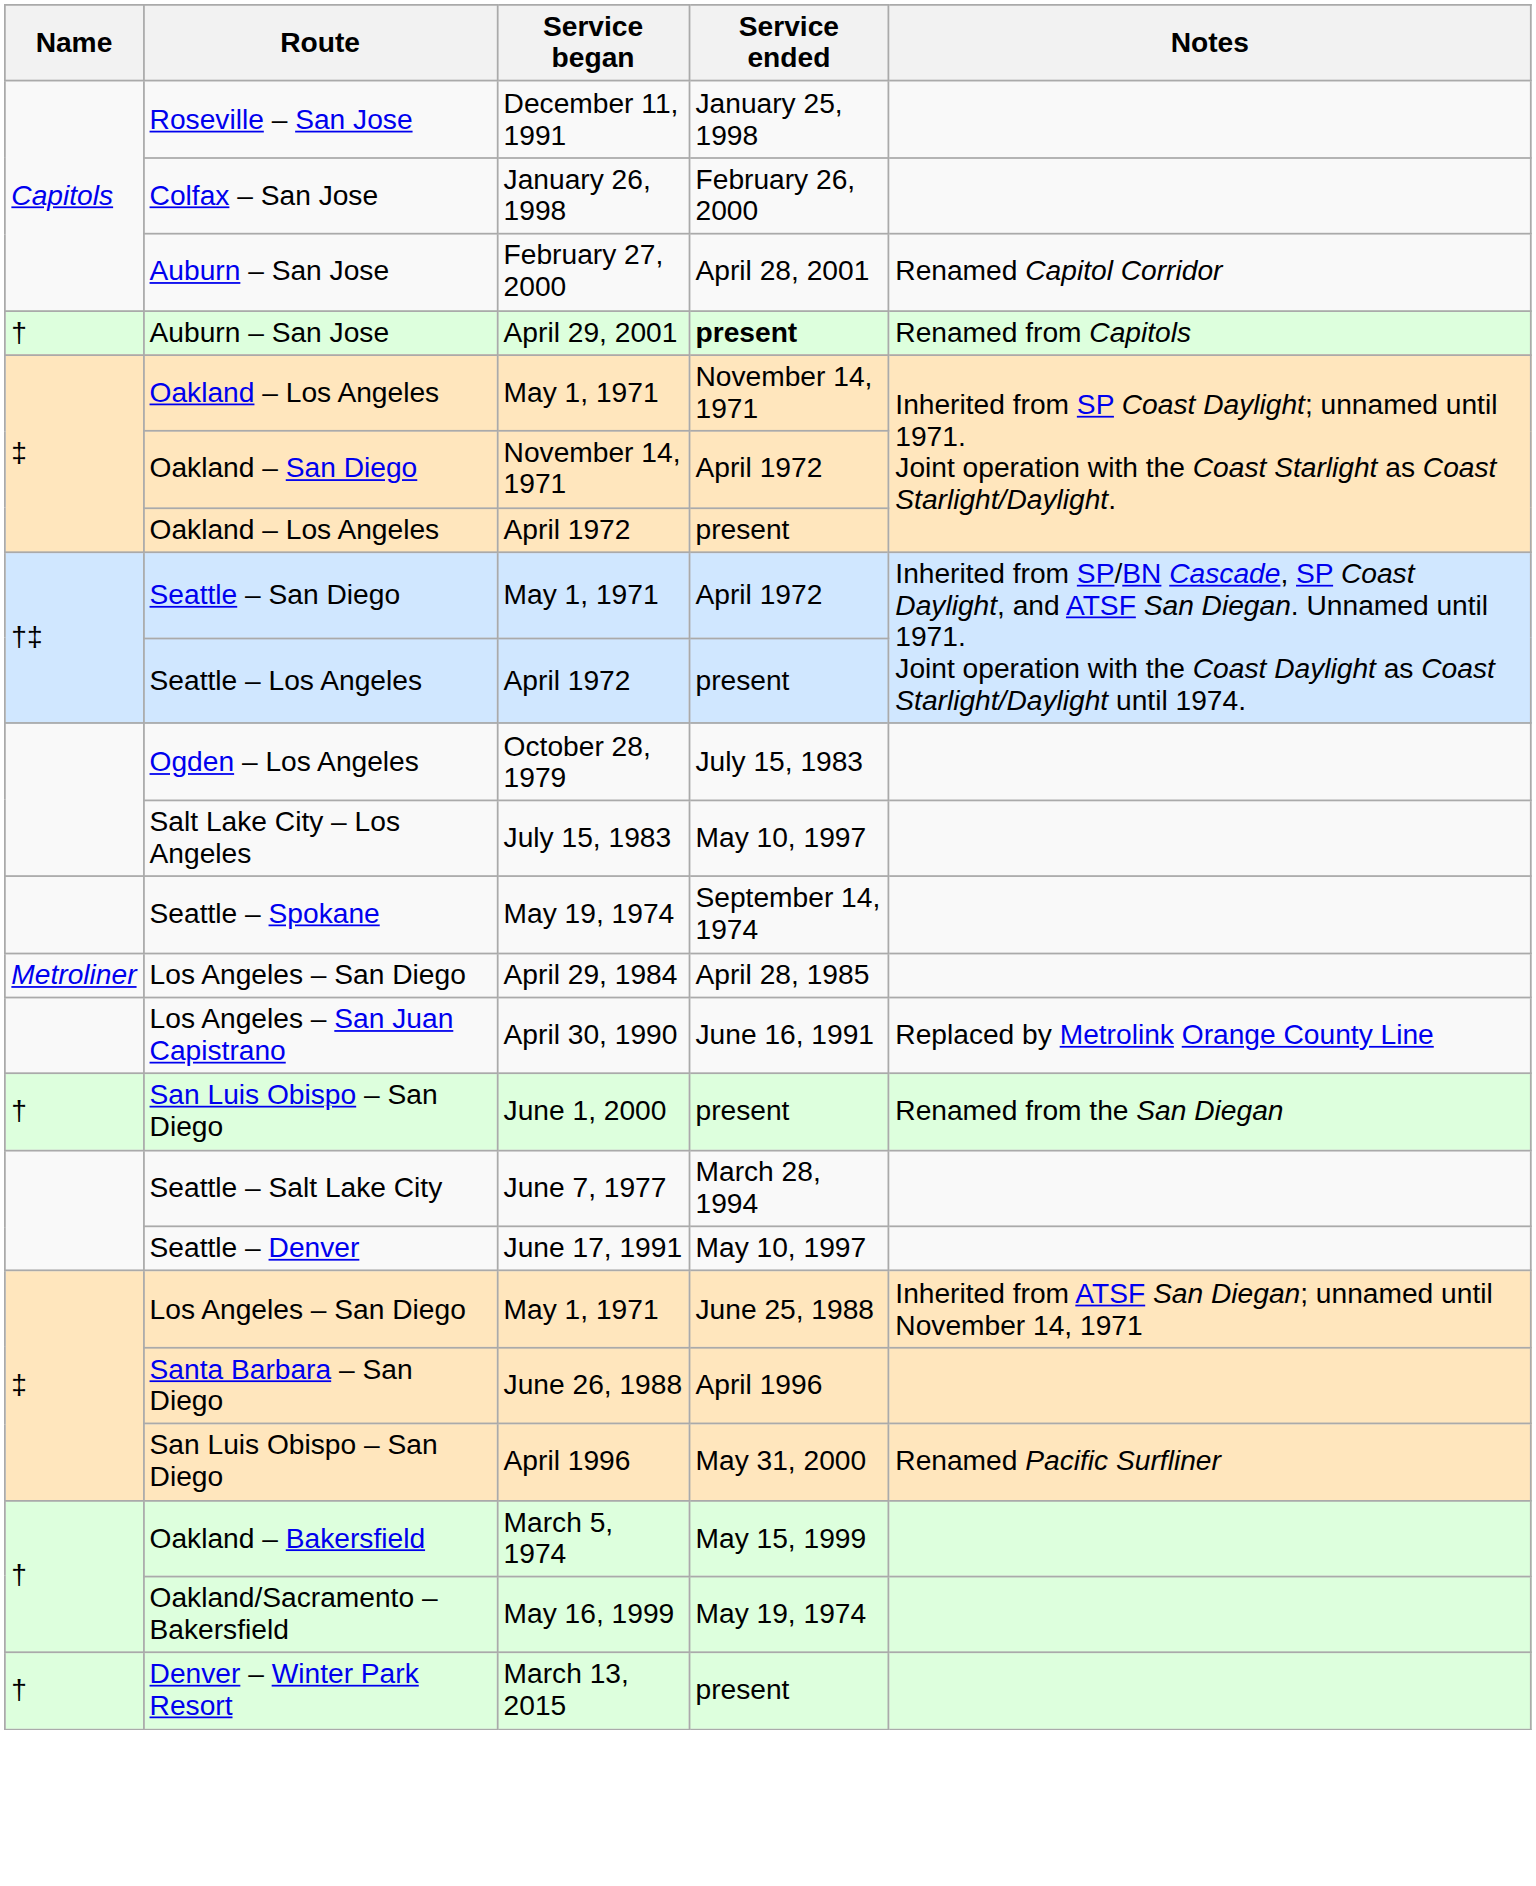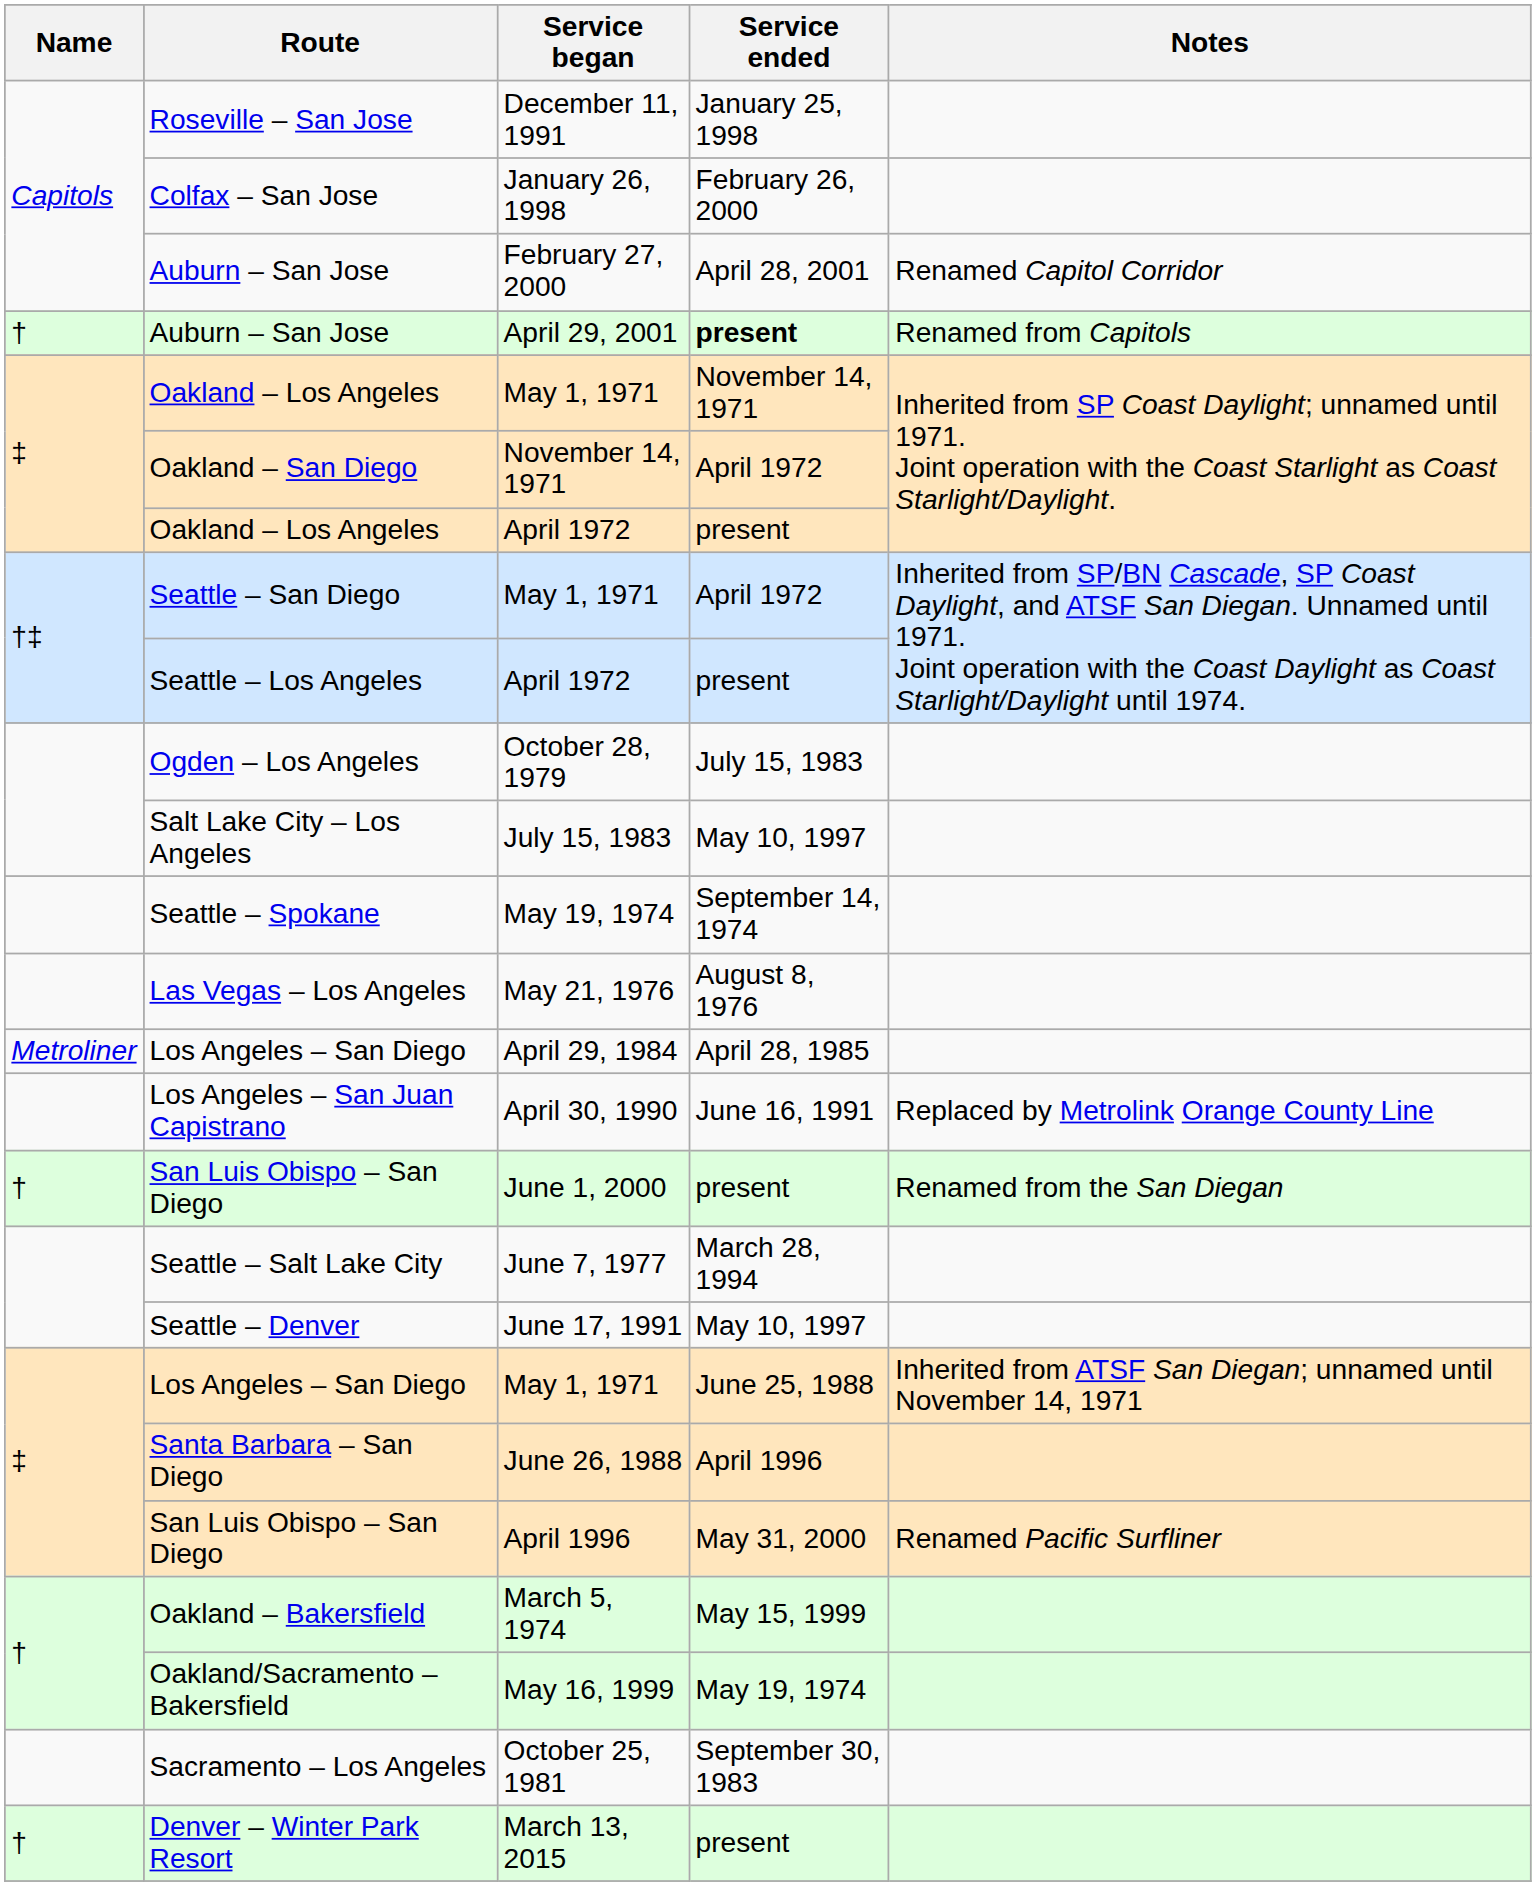 <table class="wikitable">
 <tr>
 <th scope="col">Name</th>
 <th scope="col">Route</th>
 <th scope="col">Service began</th>
 <th scope="col">Service ended</th>
 <th>Notes</th>
 </tr>
 <tr>
 <td rowspan="3"><em><a href='#'>Capitols</a></em></td>
 <td><a href='#'>Roseville</a> – <a href='#'>San Jose</a></td>
 <td>December 11, 1991</td>
 <td>January 25, 1998</td>
 <td></td>
 </tr>
 <tr>
 <td><a href='#'>Colfax</a> – San Jose</td>
 <td>January 26, 1998</td>
 <td>February 26, 2000</td>
 <td></td>
 </tr>
 <tr>
 <td><a href='#'>Auburn</a> – San Jose</td>
 <td>February 27, 2000</td>
 <td>April 28, 2001</td>
 <td>Renamed <em>Capitol Corridor</em></td>
 </tr>
 <tr bgcolor="ddffdd">
 <td> †</td>
 <td>Auburn – San Jose</td>
 <td>April 29, 2001</td>
 <td><strong>present</strong></td>
 <td>Renamed from <em>Capitols</em></td>
 </tr>
 <tr bgcolor="FFE6BD">
 <td rowspan="3"> ‡</td>
 <td><a href='#'>Oakland</a> – Los Angeles</td>
 <td>May 1, 1971</td>
 <td>November 14, 1971</td>
 <td rowspan="3">Inherited from <a href='#'>SP</a> <em>Coast Daylight</em>; unnamed until 1971.<br>Joint operation with the <em>Coast Starlight</em> as <em>Coast Starlight/Daylight</em>.</td>
 </tr>
 <tr bgcolor="FFE6BD">
 <td>Oakland – <a href='#'>San Diego</a></td>
 <td>November 14, 1971</td>
 <td>April 1972</td>
 </tr>
 <tr bgcolor="FFE6BD">
 <td>Oakland – Los Angeles</td>
 <td>April 1972</td>
 <td>present</td>
 </tr>
 <tr bgcolor="d0e7ff">
 <td rowspan="2"> †‡</td>
 <td><a href='#'>Seattle</a> – San Diego</td>
 <td>May 1, 1971</td>
 <td>April 1972</td>
 <td rowspan="2">Inherited from <a href='#'>SP</a>/<a href='#'>BN</a> <em><a href='#'>Cascade</a></em>, <a href='#'>SP</a> <em>Coast Daylight</em>, and <a href='#'>ATSF</a> <em>San Diegan</em>. Unnamed until 1971.<br>Joint operation with the <em>Coast Daylight</em> as <em>Coast Starlight/Daylight</em> until 1974.</td>
 </tr>
 <tr bgcolor="d0e7ff">
 <td>Seattle – Los Angeles</td>
 <td>April 1972</td>
 <td>present</td>
 </tr>
 <tr>
 <td rowspan="2"></td>
 <td><a href='#'>Ogden</a> – Los Angeles</td>
 <td>October 28, 1979</td>
 <td>July 15, 1983</td>
 <td></td>
 </tr>
 <tr>
 <td>Salt Lake City – Los Angeles</td>
 <td>July 15, 1983</td>
 <td>May 10, 1997</td>
 <td></td>
 </tr>
 <tr>
 <td></td>
 <td>Seattle – <a href='#'>Spokane</a></td>
 <td>May 19, 1974</td>
 <td>September 14, 1974</td>
 <td></td>
 </tr>
 <tr>
+<td></td>
+<td><a href='#'>Las Vegas</a> – Los Angeles</td>
+<td>May 21, 1976</td>
+<td>August 8, 1976</td>
+<td></td>
+</tr>
+<tr>
 <td><em><a href='#'>Metroliner</a></em></td>
 <td>Los Angeles – San Diego</td>
 <td>April 29, 1984</td>
 <td>April 28, 1985</td>
 <td></td>
 </tr>
 <tr>
 <td></td>
 <td>Los Angeles – <a href='#'>San Juan Capistrano</a></td>
 <td>April 30, 1990</td>
 <td>June 16, 1991</td>
 <td>Replaced by <a href='#'>Metrolink</a> <a href='#'>Orange County Line</a></td>
 </tr>
 <tr bgcolor="ddffdd">
 <td> †</td>
 <td><a href='#'>San Luis Obispo</a> – San Diego</td>
 <td>June 1, 2000</td>
 <td>present</td>
 <td>Renamed from the <em>San Diegan</em></td>
 </tr>
 <tr>
 <td rowspan="2"></td>
 <td>Seattle – Salt Lake City</td>
 <td>June 7, 1977</td>
 <td>March 28, 1994</td>
 <td></td>
 </tr>
 <tr>
 <td>Seattle – <a href='#'>Denver</a></td>
 <td>June 17, 1991</td>
 <td>May 10, 1997</td>
 <td></td>
 </tr>
 <tr bgcolor="FFE6BD">
 <td rowspan=3> ‡</td>
 <td>Los Angeles – San Diego</td>
 <td>May 1, 1971</td>
 <td>June 25, 1988</td>
 <td>Inherited from <a href='#'>ATSF</a>  <em>San Diegan</em>; unnamed until November 14, 1971</td>
 </tr>
 <tr bgcolor="FFE6BD">
 <td><a href='#'>Santa Barbara</a> – San Diego</td>
 <td>June 26, 1988</td>
 <td>April 1996</td>
 <td></td>
 </tr>
 <tr bgcolor="FFE6BD">
 <td>San Luis Obispo – San Diego</td>
 <td>April 1996</td>
 <td>May 31, 2000</td>
 <td>Renamed <em>Pacific Surfliner</em></td>
 </tr>
 <tr bgcolor="ddffdd">
 <td rowspan="2"> †</td>
 <td>Oakland – <a href='#'>Bakersfield</a></td>
 <td>March 5, 1974</td>
 <td>May 15, 1999</td>
 <td></td>
 </tr>
 <tr bgcolor="ddffdd">
 <td>Oakland/Sacramento – Bakersfield</td>
 <td>May 16, 1999</td>
 <td>May 19, 1974</td>
 <td></td>
 </tr>
+<tr>
+<td></td>
+<td>Sacramento – Los Angeles</td>
+<td>October 25, 1981</td>
+<td>September 30, 1983</td>
+<td></td>
+</tr>
 <tr bgcolor="ddffdd">
 <td> †</td>
 <td><a href='#'>Denver</a> – <a href='#'>Winter Park Resort</a></td>
 <td>March 13, 2015</td>
 <td>present</td>
 <td></td>
 </tr>
 </table>
